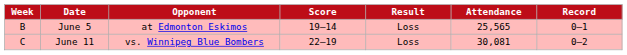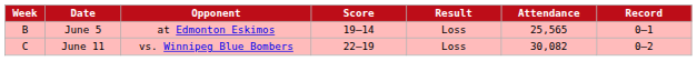 <table class="wikitable sortable">
 <tr>
 <th style="background:#bd0d18; color:#fff; width:4%;">Week</th>
 <th style="background:#bd0d18; color:#fff; width:8%;">Date</th>
 <th style="background:#bd0d18; color:#fff; width:20%;">Opponent</th>
 <th style="background:#bd0d18; color:#fff; width:10%;">Score</th>
 <th style="background:#bd0d18; color:#fff; width:10%;">Result</th>
 <th style="background:#bd0d18; color:#fff; width:10%;">Attendance</th>
 <th style="background:#bd0d18; color:#fff; width:10%;">Record</th>
 </tr>
 <tr style="text-align:center; background:#fbb;">
 <td>B</td>
 <td>June 5</td>
 <td>at <a href='#'>Edmonton Eskimos</a></td>
 <td>19–14</td>
 <td>Loss</td>
 <td>25,565</td>
 <td>0–1</td>
 </tr>
 <tr style="text-align:center; background:#fbb;">
 <td>C</td>
 <td>June 11</td>
 <td>vs. <a href='#'>Winnipeg Blue Bombers</a></td>
 <td>22–19</td>
 <td>Loss</td>
-<td>30,081</td>
+<td>30,082</td>
 <td>0–2</td>
 </tr>
 </table>
